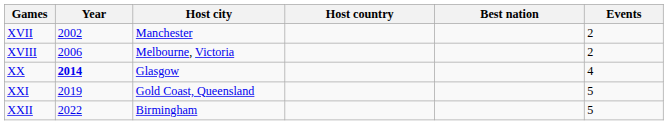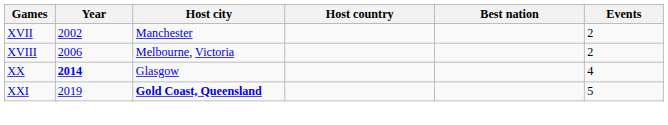 <table class=wikitable>
 <tr>
 <th width=60>Games</th>
 <th width=100>Year</th>
 <th width=200>Host city</th>
 <th width=200>Host country</th>
 <th width=200>Best nation</th>
 <th width=100>Events</th>
 </tr>
 <tr>
 <td><a href='#'>XVII</a></td>
 <td><a href='#'>2002</a></td>
 <td><a href='#'>Manchester</a></td>
 <td></td>
 <td></td>
 <td>2</td>
 </tr>
 <tr>
 <td><a href='#'>XVIII</a></td>
 <td><a href='#'>2006</a></td>
 <td><a href='#'>Melbourne</a>, <a href='#'>Victoria</a></td>
 <td></td>
 <td></td>
 <td>2</td>
 </tr>
 <tr>
 <td><a href='#'>XX</a></td>
 <td><strong><a href='#'>2014</a></strong></td>
 <td><a href='#'>Glasgow</a></td>
 <td></td>
 <td></td>
 <td>4</td>
 </tr>
 <tr>
 <td><a href='#'>XXI</a></td>
 <td><a href='#'>2019</a></td>
-<td><a href='#'>Gold Coast, Queensland</a></td>
-<td></td>
-<td></td>
-<td>5</td>
-</tr>
-<tr>
-<td><a href='#'>XXII</a></td>
-<td><a href='#'>2022</a></td>
-<td><a href='#'>Birmingham</a></td>
+<td><strong><a href='#'>Gold Coast, Queensland</a></strong></td>
 <td></td>
 <td></td>
 <td>5</td>
 </tr>
 </table>
